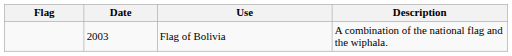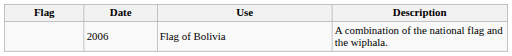 <table class="wikitable">
 <tr>
 <th style="width:110px;">Flag</th>
 <th style="width:100px;">Date</th>
 <th style="width:250px;">Use</th>
 <th style="width:250px;">Description</th>
 </tr>
 <tr>
 <td></td>
-<td>2003</td>
+<td>2006</td>
 <td>Flag of Bolivia</td>
 <td>A combination of the national flag and the wiphala.</td>
 </tr>
 </table>
